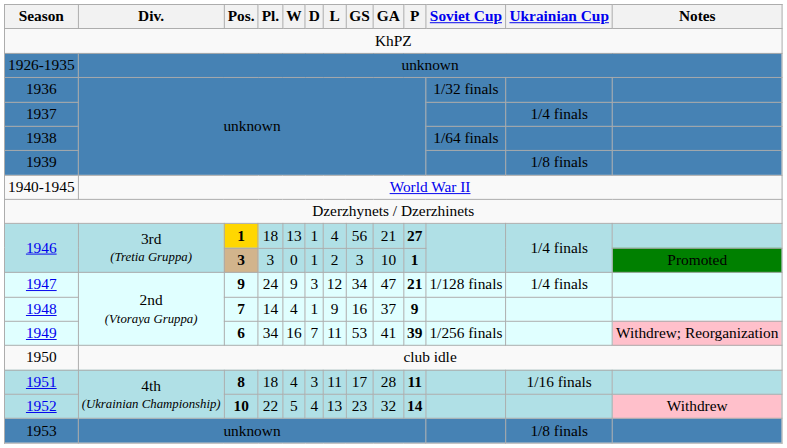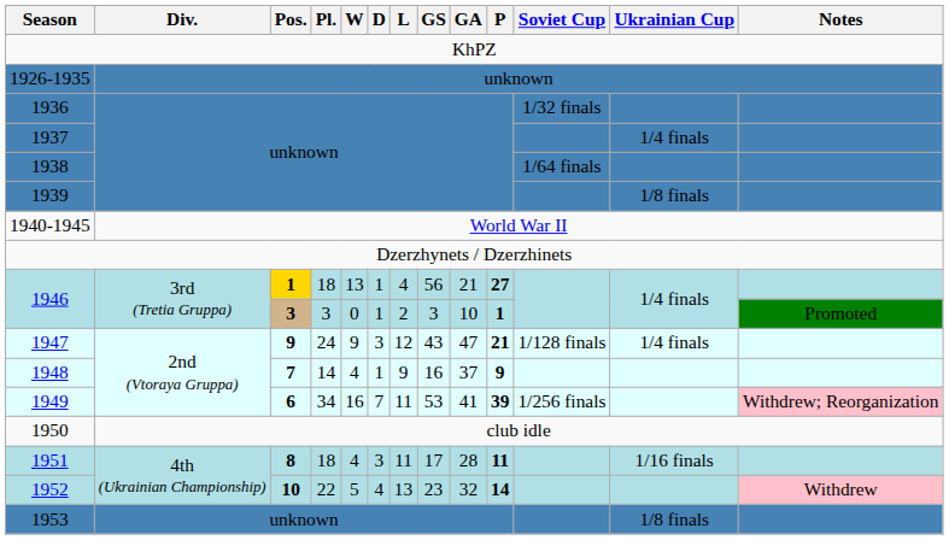 <table class="wikitable" style="font-size:100%; text-align: center;">
 <tr bgcolor="#efefef">
 <th>Season</th>
 <th>Div.</th>
 <th>Pos.</th>
 <th>Pl.</th>
 <th>W</th>
 <th>D</th>
 <th>L</th>
 <th>GS</th>
 <th>GA</th>
 <th>P</th>
 <th><a href='#'>Soviet Cup</a></th>
 <th><a href='#'>Ukrainian Cup</a></th>
 <th>Notes</th>
 </tr>
 <tr>
 <td align="center" colspan=13>KhPZ</td>
 </tr>
 <tr bgcolor="SteelBlue">
 <td align="center">1926-1935</td>
 <td align="center" colspan=12>unknown</td>
 </tr>
 <tr bgcolor="SteelBlue">
 <td align="center">1936</td>
 <td align="center" colspan=9 rowspan=4>unknown</td>
 <td align="center">1/32 finals</td>
 <td align="center"></td>
 <td align="center"></td>
 </tr>
 <tr bgcolor="SteelBlue">
 <td align="center">1937</td>
 <td align="center"></td>
 <td align="center">1/4 finals</td>
 <td align="center"></td>
 </tr>
 <tr bgcolor="SteelBlue">
 <td align="center">1938</td>
 <td align="center">1/64 finals</td>
 <td align="center"></td>
 <td align="center"></td>
 </tr>
 <tr bgcolor="SteelBlue">
 <td align="center">1939</td>
 <td align="center"></td>
 <td align="center">1/8 finals</td>
 <td align="center"></td>
 </tr>
 <tr>
 <td align="center">1940-1945</td>
 <td align="center" colspan=12><a href='#'>World War II</a></td>
 </tr>
 <tr>
 <td align="center" colspan=13>Dzerzhynets / Dzerzhinets</td>
 </tr>
 <tr bgcolor="PowderBlue">
 <td align="center" rowspan=2><a href='#'>1946</a></td>
 <td align="center" rowspan=2>3rd<br><small><em>(Tretia Gruppa)</em></small></td>
 <td align="center" bgcolor=gold><strong>1</strong></td>
 <td align="center">18</td>
 <td align="center">13</td>
 <td align="center">1</td>
 <td align="center">4</td>
 <td align="center">56</td>
 <td align="center">21</td>
 <td align="center"><strong>27</strong></td>
 <td align="center" rowspan=2></td>
 <td align="center" rowspan=2>1/4 finals</td>
 <td align="center"></td>
 </tr>
 <tr bgcolor="PowderBlue">
 <td align="center" bgcolor=tan><strong>3</strong></td>
 <td align="center">3</td>
 <td align="center">0</td>
 <td align="center">1</td>
 <td align="center">2</td>
 <td align="center">3</td>
 <td align="center">10</td>
 <td align="center"><strong>1</strong></td>
 <td align="center" bgcolor=green>Promoted</td>
 </tr>
 <tr bgcolor="LightCyan">
 <td align="center"><a href='#'>1947</a></td>
 <td align="center" rowspan=3>2nd<br><small><em>(Vtoraya Gruppa)</em></small></td>
 <td align="center"><strong>9</strong></td>
 <td align="center">24</td>
 <td align="center">9</td>
 <td align="center">3</td>
 <td align="center">12</td>
-<td align="center">34</td>
+<td align="center">43</td>
 <td align="center">47</td>
 <td align="center"><strong>21</strong></td>
 <td align="center">1/128 finals</td>
 <td align="center">1/4 finals</td>
 <td align="center"></td>
 </tr>
 <tr bgcolor="LightCyan">
 <td align="center"><a href='#'>1948</a></td>
 <td align="center"><strong>7</strong></td>
 <td align="center">14</td>
 <td align="center">4</td>
 <td align="center">1</td>
 <td align="center">9</td>
 <td align="center">16</td>
 <td align="center">37</td>
 <td align="center"><strong>9</strong></td>
 <td align="center"></td>
 <td align="center"></td>
 <td align="center"></td>
 </tr>
 <tr bgcolor="LightCyan">
 <td align="center"><a href='#'>1949</a></td>
 <td align="center"><strong>6</strong></td>
 <td align="center">34</td>
 <td align="center">16</td>
 <td align="center">7</td>
 <td align="center">11</td>
 <td align="center">53</td>
 <td align="center">41</td>
 <td align="center"><strong>39</strong></td>
 <td align="center">1/256 finals</td>
 <td align="center"></td>
 <td align="center" bgcolor=pink>Withdrew; Reorganization</td>
 </tr>
 <tr>
 <td align="center">1950</td>
 <td align="center" colspan=12>club idle</td>
 </tr>
 <tr bgcolor="PowderBlue">
 <td align="center"><a href='#'>1951</a></td>
 <td align="center" rowspan=2>4th<br><small><em>(Ukrainian Championship)</em></small></td>
 <td align="center"><strong>8</strong></td>
 <td align="center">18</td>
 <td align="center">4</td>
 <td align="center">3</td>
 <td align="center">11</td>
 <td align="center">17</td>
 <td align="center">28</td>
 <td align="center"><strong>11</strong></td>
 <td align="center"></td>
 <td align="center">1/16 finals</td>
 <td align="center"></td>
 </tr>
 <tr bgcolor="PowderBlue">
 <td align="center"><a href='#'>1952</a></td>
 <td align="center"><strong>10</strong></td>
 <td align="center">22</td>
 <td align="center">5</td>
 <td align="center">4</td>
 <td align="center">13</td>
 <td align="center">23</td>
 <td align="center">32</td>
 <td align="center"><strong>14</strong></td>
 <td align="center"></td>
 <td align="center"></td>
 <td align="center" bgcolor=pink>Withdrew</td>
 </tr>
 <tr bgcolor="SteelBlue">
 <td align="center">1953</td>
 <td align="center" colspan=9>unknown</td>
 <td align="center"></td>
 <td align="center">1/8 finals</td>
 <td align="center"></td>
 </tr>
 </table>
